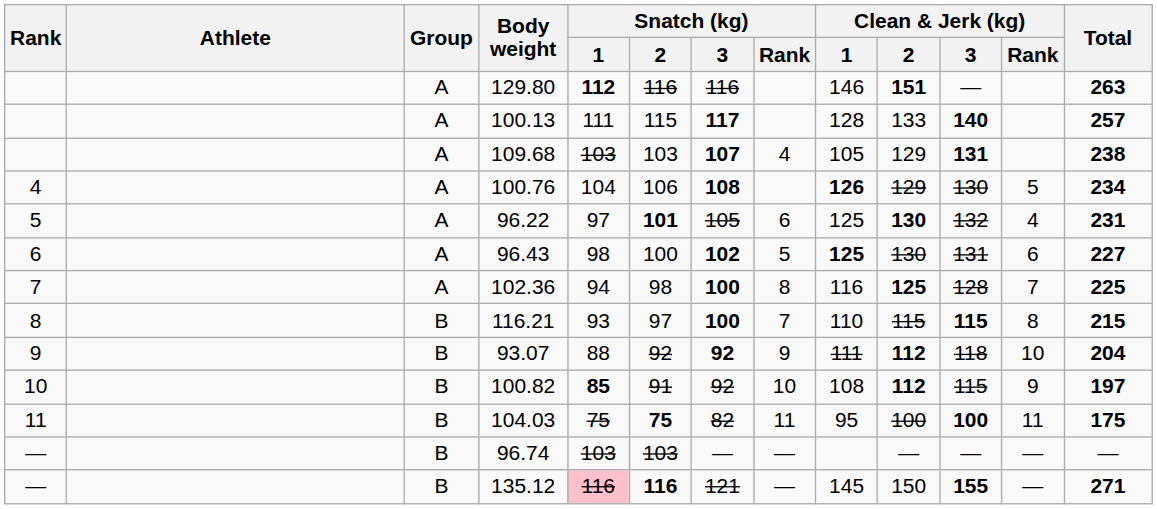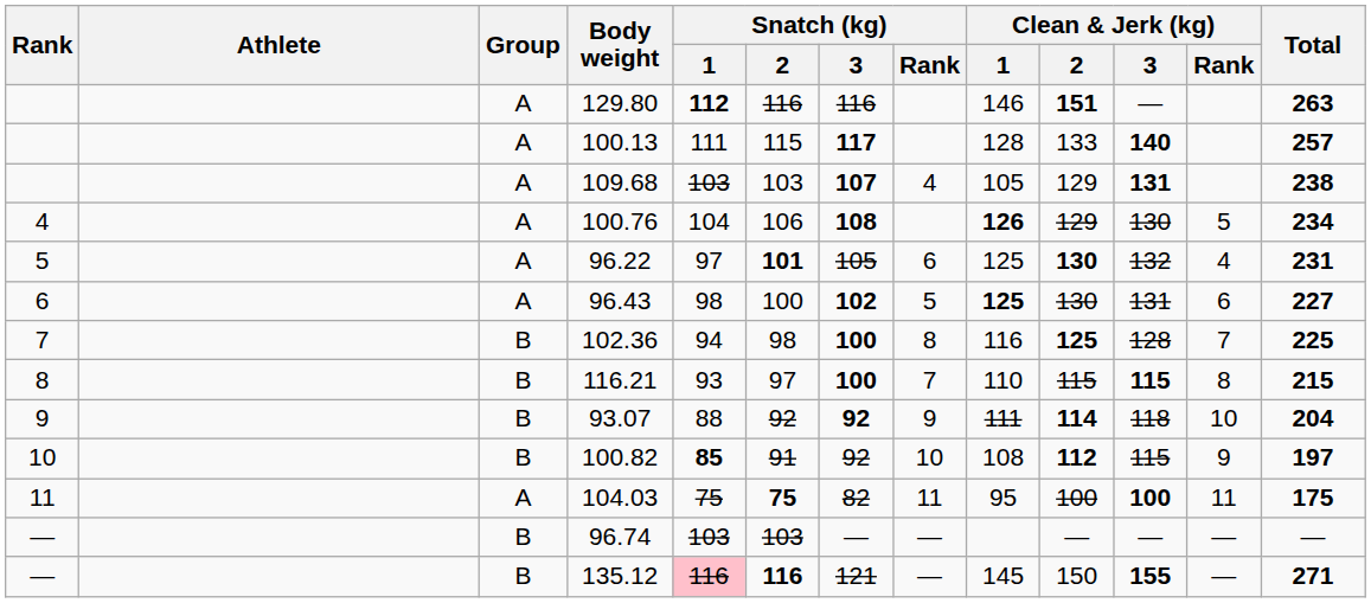 <table class = "wikitable" style="text-align:center;">
 <tr>
 <th rowspan=2 width=40>Rank</th>
 <th rowspan=2 width=250>Athlete</th>
 <th rowspan=2 width=50>Group</th>
 <th rowspan=2 width=60>Body weight</th>
 <th colspan=4>Snatch (kg)</th>
 <th colspan=4>Clean & Jerk (kg)</th>
 <th rowspan=2 width=60>Total</th>
 </tr>
 <tr>
 <th width=40>1</th>
 <th width=40>2</th>
 <th width=40>3</th>
 <th width=40>Rank</th>
 <th width=40>1</th>
 <th width=40>2</th>
 <th width=40>3</th>
 <th width=40>Rank</th>
 </tr>
 <tr>
 <td></td>
 <td align=left></td>
 <td>A</td>
 <td>129.80</td>
 <td><strong>112</strong></td>
 <td><s>116</s></td>
 <td><s>116</s></td>
 <td></td>
 <td>146</td>
 <td><strong>151</strong></td>
 <td>—</td>
 <td></td>
 <td><strong>263</strong></td>
 </tr>
 <tr>
 <td></td>
 <td align=left></td>
 <td>A</td>
 <td>100.13</td>
 <td>111</td>
 <td>115</td>
 <td><strong>117</strong></td>
 <td></td>
 <td>128</td>
 <td>133</td>
 <td><strong>140</strong></td>
 <td></td>
 <td><strong>257</strong></td>
 </tr>
 <tr>
 <td></td>
 <td align=left></td>
 <td>A</td>
 <td>109.68</td>
 <td><s>103</s></td>
 <td>103</td>
 <td><strong>107</strong></td>
 <td>4</td>
 <td>105</td>
 <td>129</td>
 <td><strong>131</strong></td>
 <td></td>
 <td><strong>238</strong></td>
 </tr>
 <tr>
 <td>4</td>
 <td align=left></td>
 <td>A</td>
 <td>100.76</td>
 <td>104</td>
 <td>106</td>
 <td><strong>108</strong></td>
 <td></td>
 <td><strong>126</strong></td>
 <td><s>129</s></td>
 <td><s>130</s></td>
 <td>5</td>
 <td><strong>234</strong></td>
 </tr>
 <tr>
 <td>5</td>
 <td align=left></td>
 <td>A</td>
 <td>96.22</td>
 <td>97</td>
 <td><strong>101</strong></td>
 <td><s>105</s></td>
 <td>6</td>
 <td>125</td>
 <td><strong>130</strong></td>
 <td><s>132</s></td>
 <td>4</td>
 <td><strong>231</strong></td>
 </tr>
 <tr>
 <td>6</td>
 <td align=left></td>
 <td>A</td>
 <td>96.43</td>
 <td>98</td>
 <td>100</td>
 <td><strong>102</strong></td>
 <td>5</td>
 <td><strong>125</strong></td>
 <td><s>130</s></td>
 <td><s>131</s></td>
 <td>6</td>
 <td><strong>227</strong></td>
 </tr>
 <tr>
 <td>7</td>
 <td align=left></td>
-<td>A</td>
+<td>B</td>
 <td>102.36</td>
 <td>94</td>
 <td>98</td>
 <td><strong>100</strong></td>
 <td>8</td>
 <td>116</td>
 <td><strong>125</strong></td>
 <td><s>128</s></td>
 <td>7</td>
 <td><strong>225</strong></td>
 </tr>
 <tr>
 <td>8</td>
 <td align=left></td>
 <td>B</td>
 <td>116.21</td>
 <td>93</td>
 <td>97</td>
 <td><strong>100</strong></td>
 <td>7</td>
 <td>110</td>
 <td><s>115</s></td>
 <td><strong>115</strong></td>
 <td>8</td>
 <td><strong>215</strong></td>
 </tr>
 <tr>
 <td>9</td>
 <td align=left></td>
 <td>B</td>
 <td>93.07</td>
 <td>88</td>
 <td><s>92</s></td>
 <td><strong>92</strong></td>
 <td>9</td>
 <td><s>111</s></td>
-<td><strong>112</strong></td>
+<td><strong>114</strong></td>
 <td><s>118</s></td>
 <td>10</td>
 <td><strong>204</strong></td>
 </tr>
 <tr>
 <td>10</td>
 <td align=left></td>
 <td>B</td>
 <td>100.82</td>
 <td><strong>85</strong></td>
 <td><s>91</s></td>
 <td><s>92</s></td>
 <td>10</td>
 <td>108</td>
 <td><strong>112</strong></td>
 <td><s>115</s></td>
 <td>9</td>
 <td><strong>197</strong></td>
 </tr>
 <tr>
 <td>11</td>
 <td align=left></td>
-<td>B</td>
+<td>A</td>
 <td>104.03</td>
 <td><s>75</s></td>
 <td><strong>75</strong></td>
 <td><s>82</s></td>
 <td>11</td>
 <td>95</td>
 <td><s>100</s></td>
 <td><strong>100</strong></td>
 <td>11</td>
 <td><strong>175</strong></td>
 </tr>
 <tr>
 <td>—</td>
 <td align=left></td>
 <td>B</td>
 <td>96.74</td>
 <td><s>103</s></td>
 <td><s>103</s></td>
 <td>—</td>
 <td>—</td>
 <td></td>
 <td>—</td>
 <td>—</td>
 <td>—</td>
 <td>—</td>
 </tr>
 <tr>
 <td>—</td>
 <td align=left></td>
 <td>B</td>
 <td>135.12</td>
 <td style="background: pink;"><s>116</s></td>
 <td><strong>116</strong></td>
 <td><s>121</s></td>
 <td>—</td>
 <td>145</td>
 <td>150</td>
 <td><strong>155</strong></td>
 <td>—</td>
 <td><strong>271</strong></td>
 </tr>
 </table>
